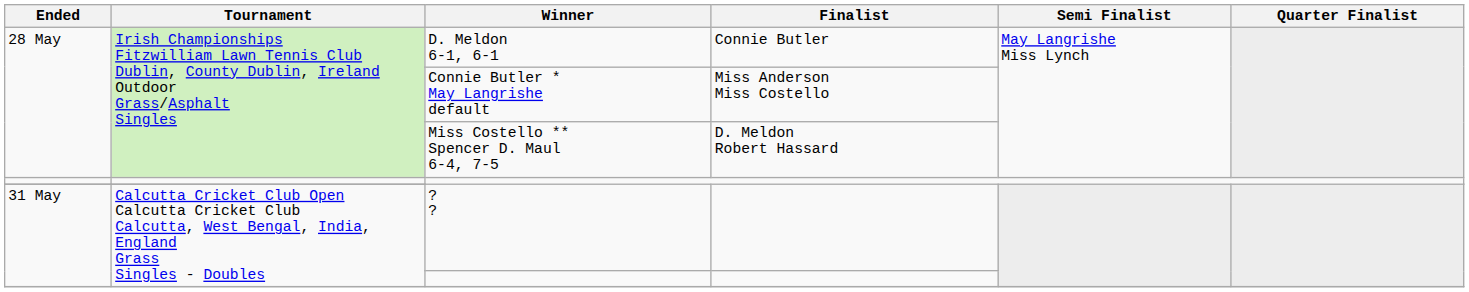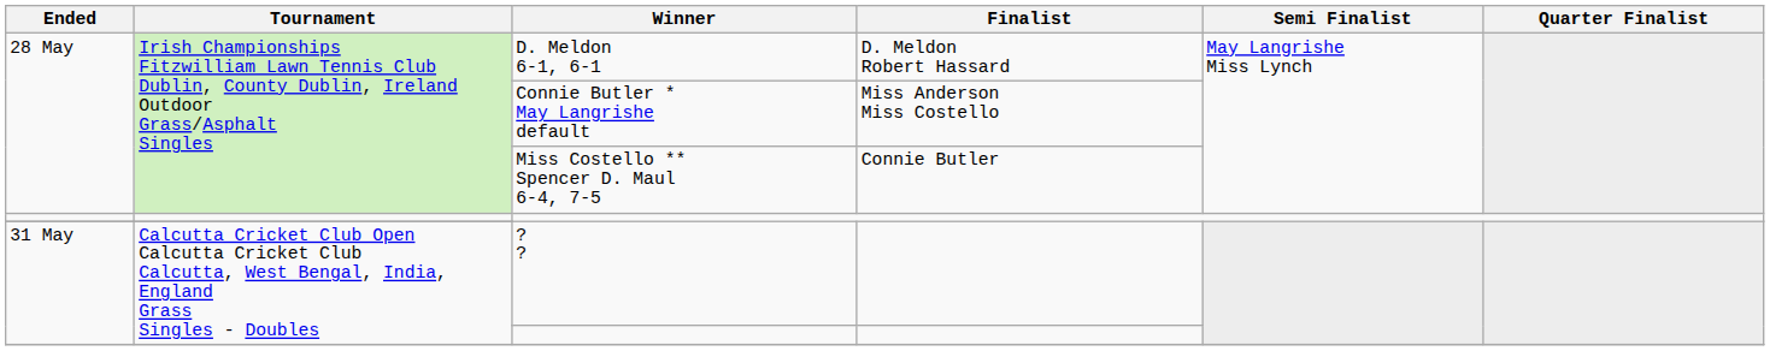 <table class="wikitable" style="font-size:85%;">
 <tr>
 <th width="75">Ended</th>
 <th width="230">Tournament</th>
 <th width="210">Winner</th>
 <th width="210">Finalist</th>
 <th width="170">Semi Finalist</th>
 <th width="170">Quarter Finalist</th>
 </tr>
 <tr valign=top>
 <td rowspan=3>28 May </td>
 <td rowspan="3" style="background:#d0f0c0"><a href='#'>Irish Championships</a><br> <a href='#'>Fitzwilliam Lawn Tennis Club</a><br><a href='#'>Dublin</a>, <a href='#'>County Dublin</a>, <a href='#'>Ireland</a><br>Outdoor<br><a href='#'>Grass</a>/<a href='#'>Asphalt</a><br><a href='#'>Singles</a></td>
 <td> D. Meldon <br>6-1, 6-1</td>
-<td> Connie Butler</td>
+<td>  D. Meldon<br> Robert Hassard</td>
 <td rowspan=3> <a href='#'>May Langrishe</a><br> Miss Lynch</td>
 <td style="background:#ededed;" rowspan=3></td>
 </tr>
 <tr valign=top>
 <td> Connie Butler * <br> <a href='#'>May Langrishe</a><br>default</td>
 <td> Miss Anderson<br> Miss Costello</td>
 </tr>
 <tr valign=top>
 <td> Miss Costello ** <br> Spencer D. Maul<br>6-4, 7-5</td>
-<td>  D. Meldon<br> Robert Hassard</td>
+<td> Connie Butler</td>
 </tr>
 <tr valign=top>
 <td></td>
 <td></td>
 </tr>
 <tr valign=top>
 </tr>
 <tr valign=top>
 <td rowspan=2>31 May </td>
 <td rowspan="2"><a href='#'>Calcutta Cricket Club Open</a><br>Calcutta Cricket Club<br><a href='#'>Calcutta</a>, <a href='#'>West Bengal</a>, <a href='#'>India</a>, <a href='#'>England</a><br><a href='#'>Grass</a><br><a href='#'>Singles</a> - <a href='#'>Doubles</a></td>
 <td>?<br>?<br></td>
 <td></td>
 <td style="background:#ededed;" rowspan=2></td>
 <td style="background:#ededed;" rowspan=2></td>
 </tr>
 <tr valign=top>
 <td></td>
 <td></td>
 </tr>
 <tr valign=top>
 </tr>
 </table>
